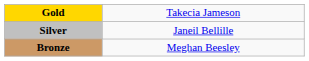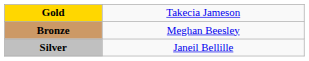 <table class="wikitable" style="text-align:center; " width="35%">
 <tr>
 <td bgcolor="gold"><strong>Gold</strong></td>
 <td><a href='#'>Takecia Jameson</a><br>  <small><em></em></small></td>
 </tr>
 <tr>
+<td bgcolor="CC9966"><strong>Bronze</strong></td>
+<td><a href='#'>Meghan Beesley</a><br>  <small><em></em></small></td>
+</tr>
+<tr>
 <td bgcolor="silver"><strong>Silver</strong></td>
 <td><a href='#'>Janeil Bellille</a><br>  <small><em></em></small></td>
 </tr>
-<tr>
-<td bgcolor="CC9966"><strong>Bronze</strong></td>
-<td><a href='#'>Meghan Beesley</a><br>  <small><em></em></small></td>
-</tr>
 </table>
